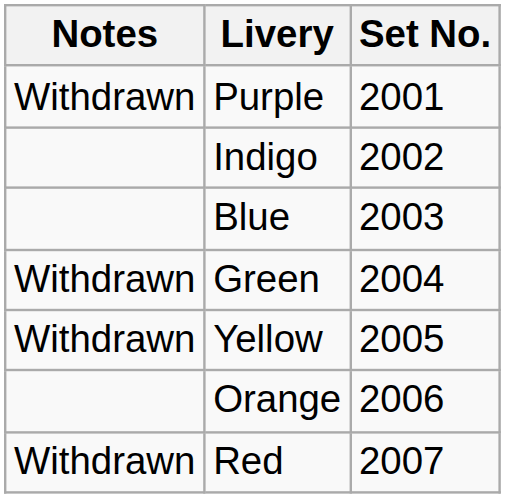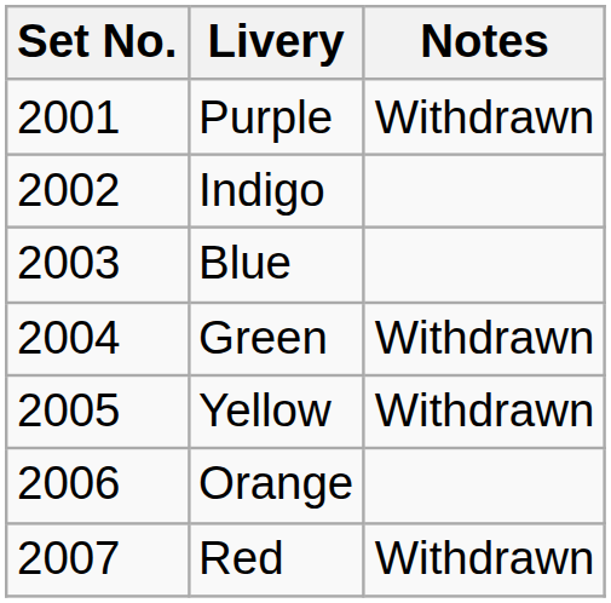 <table class="wikitable">
 <tr>
+<th>Set No.</th>
+<th>Livery</th>
 <th>Notes</th>
-<th>Livery</th>
-<th>Set No.</th>
 </tr>
 <tr>
+<td>2001</td>
+<td> Purple</td>
 <td>Withdrawn</td>
-<td> Purple</td>
-<td>2001</td>
 </tr>
 <tr>
+<td>2002</td>
+<td> Indigo</td>
 <td></td>
-<td> Indigo</td>
-<td>2002</td>
 </tr>
 <tr>
+<td>2003</td>
+<td> Blue</td>
 <td></td>
-<td> Blue</td>
-<td>2003</td>
 </tr>
 <tr>
+<td>2004</td>
+<td> Green</td>
 <td>Withdrawn</td>
-<td> Green</td>
-<td>2004</td>
 </tr>
 <tr>
+<td>2005</td>
+<td> Yellow</td>
 <td>Withdrawn</td>
-<td> Yellow</td>
-<td>2005</td>
 </tr>
 <tr>
+<td>2006</td>
+<td> Orange</td>
 <td></td>
-<td> Orange</td>
-<td>2006</td>
 </tr>
 <tr>
+<td>2007</td>
+<td> Red</td>
 <td>Withdrawn</td>
-<td> Red</td>
-<td>2007</td>
 </tr>
 </table>
